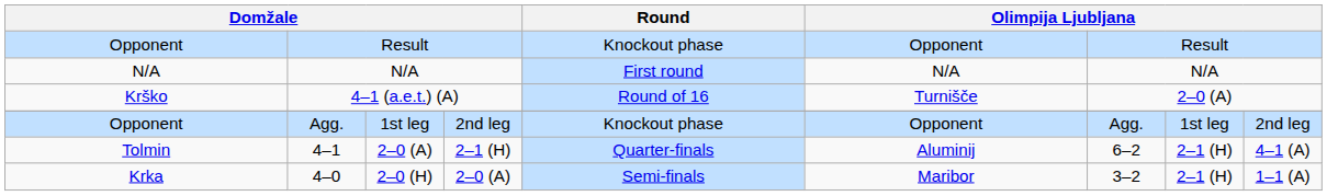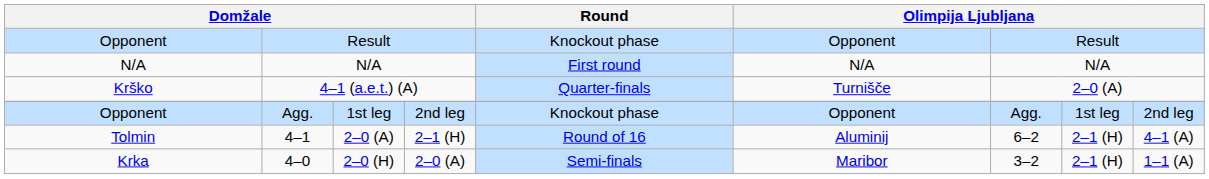 <table class="wikitable" width="100%" style="text-align:center">
 <tr>
 <th colspan=4 width="200"><a href='#'>Domžale</a></th>
 <th width="200">Round</th>
 <th colspan=4 width="200"><a href='#'>Olimpija Ljubljana</a></th>
 </tr>
 <tr bgcolor=#c1e0ff>
 <td>Opponent</td>
 <td colspan=3>Result</td>
 <td>Knockout phase</td>
 <td>Opponent</td>
 <td colspan=3>Result</td>
 </tr>
 <tr>
 <td>N/A</td>
 <td colspan=3>N/A</td>
 <td bgcolor=#c1e0ff><a href='#'>First round</a></td>
 <td>N/A</td>
 <td colspan=3>N/A</td>
 </tr>
 <tr>
 <td align=center><a href='#'>Krško</a></td>
 <td colspan=3><a href='#'>4–1</a> (<a href='#'>a.e.t.</a>) (A)</td>
-<td bgcolor=#c1e0ff><a href='#'>Round of 16</a></td>
+<td bgcolor=#c1e0ff><a href='#'>Quarter-finals</a></td>
 <td align=center><a href='#'>Turnišče</a></td>
 <td colspan=3><a href='#'>2–0</a> (A)</td>
 </tr>
 <tr>
 </tr>
 <tr bgcolor=#c1e0ff>
 <td width="200">Opponent</td>
 <td width="50">Agg.</td>
 <td width="50">1st leg</td>
 <td width="50">2nd leg</td>
 <td width="200">Knockout phase</td>
 <td width="200">Opponent</td>
 <td width="50">Agg.</td>
 <td width="50">1st leg</td>
 <td width="50">2nd leg</td>
 </tr>
 <tr>
 <td align=center><a href='#'>Tolmin</a></td>
 <td>4–1</td>
 <td><a href='#'>2–0</a> (A)</td>
 <td><a href='#'>2–1</a> (H)</td>
-<td bgcolor=#c1e0ff><a href='#'>Quarter-finals</a></td>
+<td bgcolor=#c1e0ff><a href='#'>Round of 16</a></td>
 <td align=center><a href='#'>Aluminij</a></td>
 <td>6–2</td>
 <td><a href='#'>2–1</a> (H)</td>
 <td><a href='#'>4–1</a> (A)</td>
 </tr>
 <tr>
 <td align=center><a href='#'>Krka</a></td>
 <td>4–0</td>
 <td><a href='#'>2–0</a> (H)</td>
 <td><a href='#'>2–0</a> (A)</td>
 <td bgcolor=#c1e0ff><a href='#'>Semi-finals</a></td>
 <td align=center><a href='#'>Maribor</a></td>
 <td>3–2</td>
 <td><a href='#'>2–1</a> (H)</td>
 <td><a href='#'>1–1</a> (A)</td>
 </tr>
 </table>
